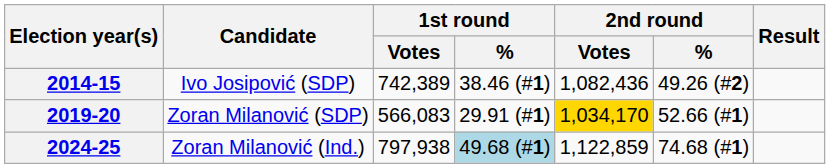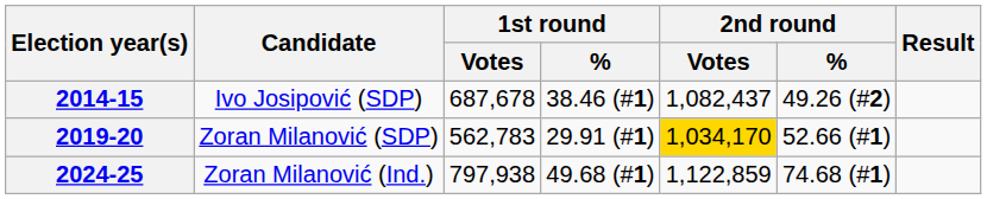 <table class=wikitable style="text-align: center;">
 <tr>
 <th rowspan=2>Election year(s)</th>
 <th rowspan=2>Candidate</th>
 <th colspan=2>1st round</th>
 <th colspan=2>2nd round</th>
 <th rowspan=2>Result</th>
 </tr>
 <tr>
 <th>Votes</th>
 <th>%</th>
 <th>Votes</th>
 <th>%</th>
 </tr>
 <tr>
 <th><a href='#'>2014-15</a></th>
 <td><a href='#'>Ivo Josipović</a> (<a href='#'>SDP</a>)</td>
-<td>742,389</td>
+<td>687,678</td>
 <td>38.46 (#<strong>1</strong>)</td>
-<td>1,082,436</td>
+<td>1,082,437</td>
 <td>49.26 (#<strong>2</strong>)</td>
 <td></td>
 </tr>
 <tr>
 <th><a href='#'>2019-20</a></th>
 <td><a href='#'>Zoran Milanović</a> (<a href='#'>SDP</a>)</td>
-<td>566,083</td>
+<td>562,783</td>
 <td>29.91 (#<strong>1</strong>)</td>
 <td style="background: gold;">1,034,170</td>
 <td>52.66 (#<strong>1</strong>)</td>
 <td></td>
 </tr>
 <tr>
 <th><a href='#'>2024-25</a></th>
 <td><a href='#'>Zoran Milanović</a> (<a href='#'>Ind.</a>)</td>
 <td>797,938</td>
-<td style="background: lightblue;">49.68 (#<strong>1</strong>)</td>
+<td>49.68 (#<strong>1</strong>)</td>
 <td>1,122,859</td>
 <td>74.68 (#<strong>1</strong>)</td>
 <td></td>
 </tr>
 </table>
